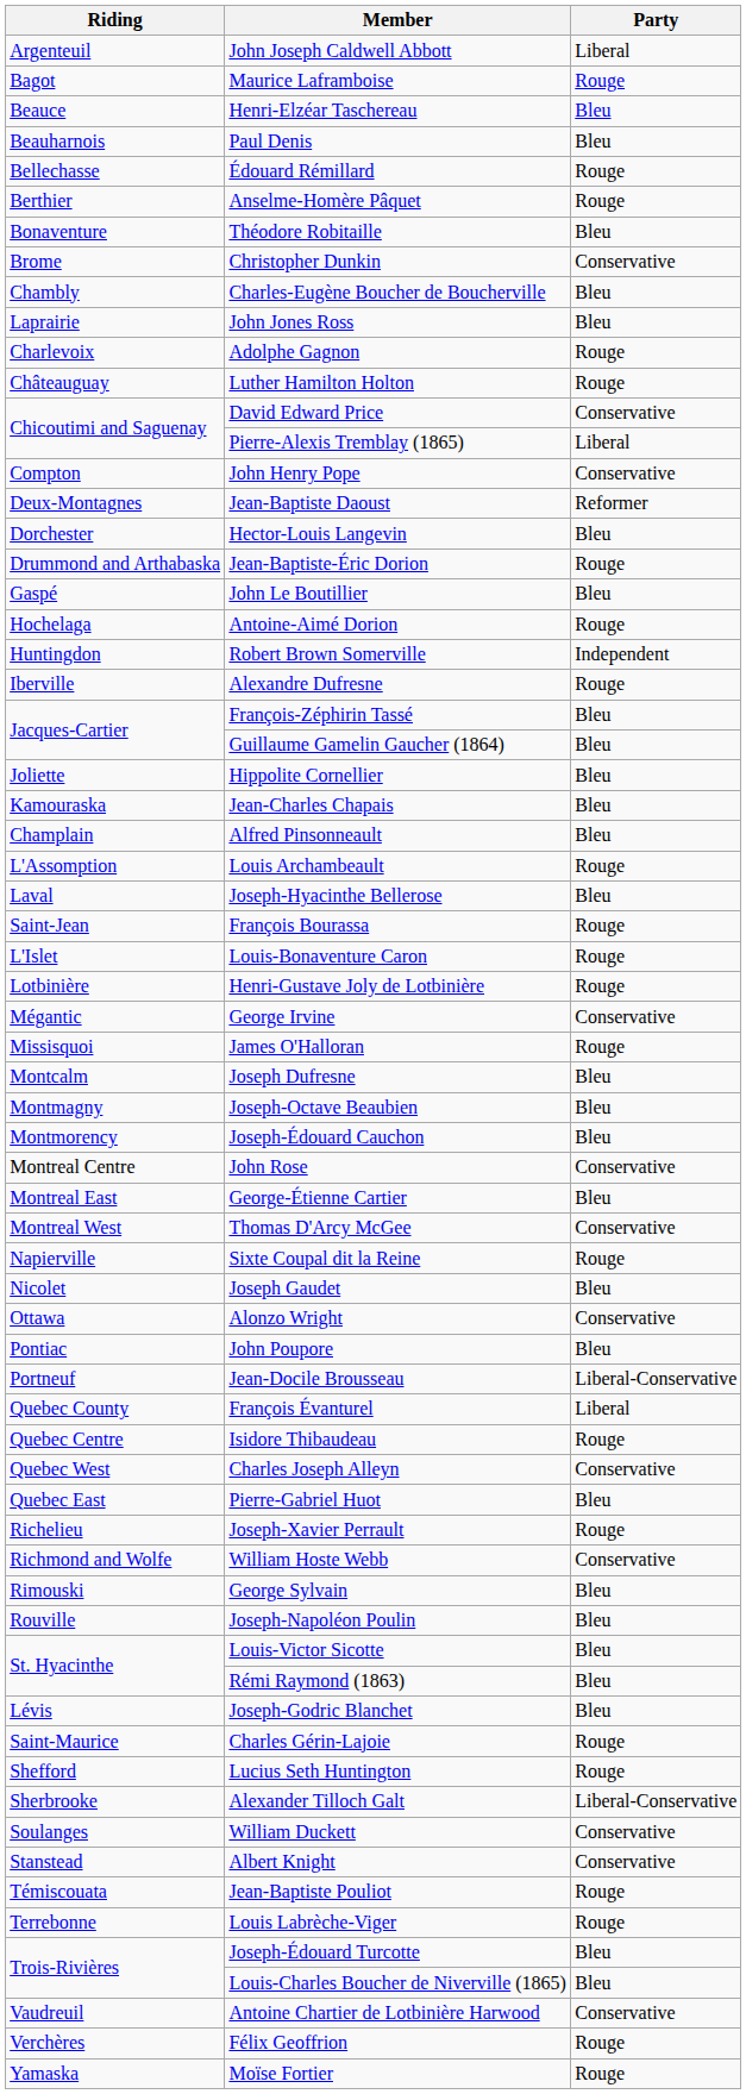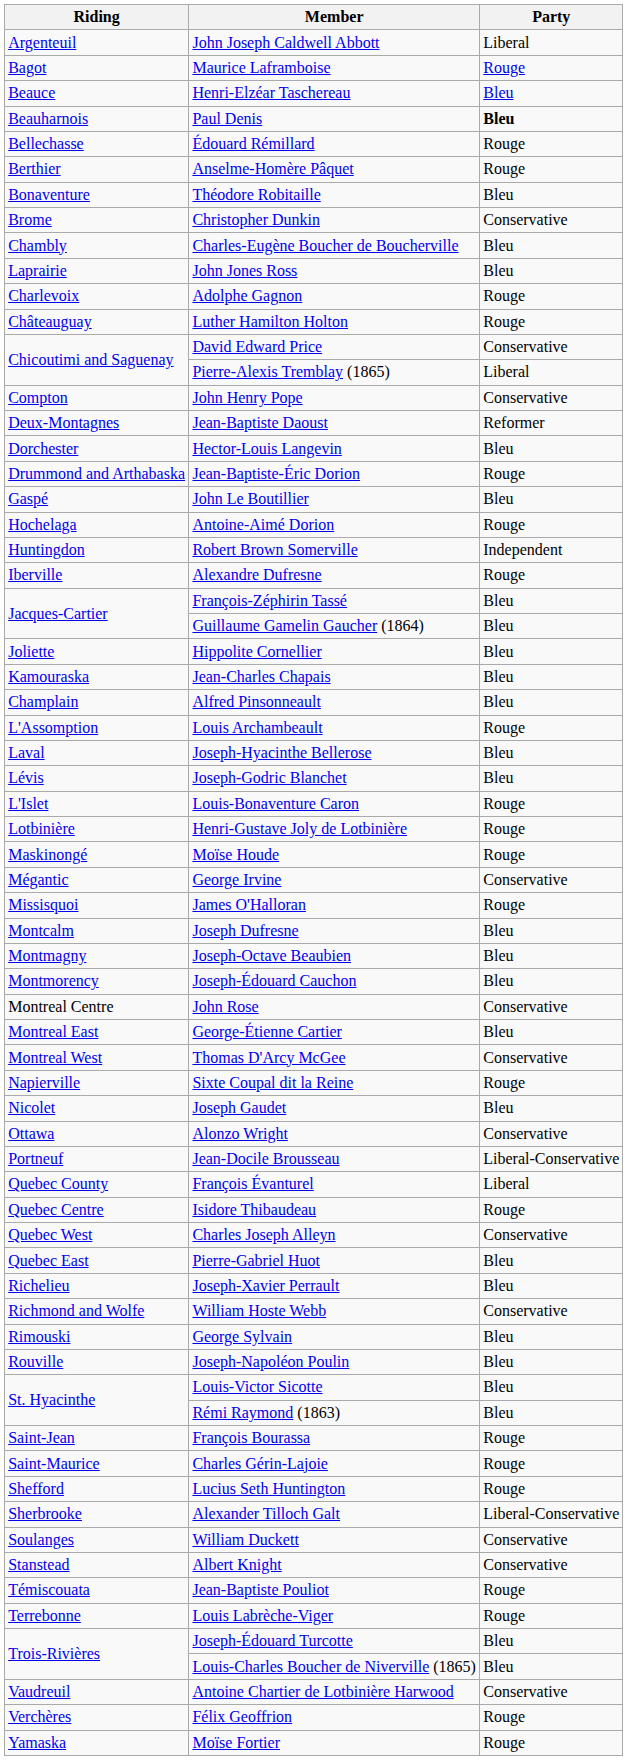 <table class="wikitable">
 <tr>
 <th>Riding</th>
 <th>Member</th>
 <th>Party</th>
 </tr>
 <tr>
 <td><a href='#'>Argenteuil</a></td>
 <td><a href='#'>John Joseph Caldwell Abbott</a></td>
 <td>Liberal</td>
 </tr>
 <tr>
 <td><a href='#'>Bagot</a></td>
 <td><a href='#'>Maurice Laframboise</a></td>
 <td><a href='#'>Rouge</a></td>
 </tr>
 <tr>
 <td><a href='#'>Beauce</a></td>
 <td><a href='#'>Henri-Elzéar Taschereau</a></td>
 <td><a href='#'>Bleu</a></td>
 </tr>
 <tr>
 <td><a href='#'>Beauharnois</a></td>
 <td><a href='#'>Paul Denis</a></td>
-<td>Bleu</td>
+<td><strong>Bleu</strong></td>
 </tr>
 <tr>
 <td><a href='#'>Bellechasse</a></td>
 <td><a href='#'>Édouard Rémillard</a></td>
 <td>Rouge</td>
 </tr>
 <tr>
 <td><a href='#'>Berthier</a></td>
 <td><a href='#'>Anselme-Homère Pâquet</a></td>
 <td>Rouge</td>
 </tr>
 <tr>
 <td><a href='#'>Bonaventure</a></td>
 <td><a href='#'>Théodore Robitaille</a></td>
 <td>Bleu</td>
 </tr>
 <tr>
 <td><a href='#'>Brome</a></td>
 <td><a href='#'>Christopher Dunkin</a></td>
 <td>Conservative</td>
 </tr>
 <tr>
 <td><a href='#'>Chambly</a></td>
 <td><a href='#'>Charles-Eugène Boucher de Boucherville</a></td>
 <td>Bleu</td>
 </tr>
 <tr>
 <td><a href='#'>Laprairie</a></td>
 <td><a href='#'>John Jones Ross</a></td>
 <td>Bleu</td>
 </tr>
 <tr>
 <td><a href='#'>Charlevoix</a></td>
 <td><a href='#'>Adolphe Gagnon</a></td>
 <td>Rouge</td>
 </tr>
 <tr>
 <td><a href='#'>Châteauguay</a></td>
 <td><a href='#'>Luther Hamilton Holton</a></td>
 <td>Rouge</td>
 </tr>
 <tr>
 <td rowspan=2><a href='#'>Chicoutimi and Saguenay</a></td>
 <td><a href='#'>David Edward Price</a></td>
 <td>Conservative</td>
 </tr>
 <tr>
 <td><a href='#'>Pierre-Alexis Tremblay</a> (1865)</td>
 <td>Liberal</td>
 </tr>
 <tr>
 <td><a href='#'>Compton</a></td>
 <td><a href='#'>John Henry Pope</a></td>
 <td>Conservative</td>
 </tr>
 <tr>
 <td><a href='#'>Deux-Montagnes</a></td>
 <td><a href='#'>Jean-Baptiste Daoust</a></td>
 <td>Reformer</td>
 </tr>
 <tr>
 <td><a href='#'>Dorchester</a></td>
 <td><a href='#'>Hector-Louis Langevin</a></td>
 <td>Bleu</td>
 </tr>
 <tr>
 <td><a href='#'>Drummond and Arthabaska</a></td>
 <td><a href='#'>Jean-Baptiste-Éric Dorion</a></td>
 <td>Rouge</td>
 </tr>
 <tr>
 <td><a href='#'>Gaspé</a></td>
 <td><a href='#'>John Le Boutillier</a></td>
 <td>Bleu</td>
 </tr>
 <tr>
 <td><a href='#'>Hochelaga</a></td>
 <td><a href='#'>Antoine-Aimé Dorion</a></td>
 <td>Rouge</td>
 </tr>
 <tr>
 <td><a href='#'>Huntingdon</a></td>
 <td><a href='#'>Robert Brown Somerville</a></td>
 <td>Independent</td>
 </tr>
 <tr>
 <td><a href='#'>Iberville</a></td>
 <td><a href='#'>Alexandre Dufresne</a></td>
 <td>Rouge</td>
 </tr>
 <tr>
 <td rowspan=2><a href='#'>Jacques-Cartier</a></td>
 <td><a href='#'>François-Zéphirin Tassé</a></td>
 <td>Bleu</td>
 </tr>
 <tr>
 <td><a href='#'>Guillaume Gamelin Gaucher</a> (1864)</td>
 <td>Bleu</td>
 </tr>
 <tr>
 <td><a href='#'>Joliette</a></td>
 <td><a href='#'>Hippolite Cornellier</a></td>
 <td>Bleu</td>
 </tr>
 <tr>
 <td><a href='#'>Kamouraska</a></td>
 <td><a href='#'>Jean-Charles Chapais</a></td>
 <td>Bleu</td>
 </tr>
 <tr>
 <td><a href='#'>Champlain</a></td>
 <td><a href='#'>Alfred Pinsonneault</a></td>
 <td>Bleu</td>
 </tr>
 <tr>
 <td><a href='#'>L'Assomption</a></td>
 <td><a href='#'>Louis Archambeault</a></td>
 <td>Rouge</td>
 </tr>
 <tr>
 <td><a href='#'>Laval</a></td>
 <td><a href='#'>Joseph-Hyacinthe Bellerose</a></td>
 <td>Bleu</td>
 </tr>
 <tr>
-<td><a href='#'>Saint-Jean</a></td>
-<td><a href='#'>François Bourassa</a></td>
-<td>Rouge</td>
+<td><a href='#'>Lévis</a></td>
+<td><a href='#'>Joseph-Godric Blanchet</a></td>
+<td>Bleu</td>
 </tr>
 <tr>
 <td><a href='#'>L'Islet</a></td>
 <td><a href='#'>Louis-Bonaventure Caron</a></td>
 <td>Rouge</td>
 </tr>
 <tr>
 <td><a href='#'>Lotbinière</a></td>
 <td><a href='#'>Henri-Gustave Joly de Lotbinière</a></td>
+<td>Rouge</td>
+</tr>
+<tr>
+<td><a href='#'>Maskinongé</a></td>
+<td><a href='#'>Moïse Houde</a></td>
 <td>Rouge</td>
 </tr>
 <tr>
 <td><a href='#'>Mégantic</a></td>
 <td><a href='#'>George Irvine</a></td>
 <td>Conservative</td>
 </tr>
 <tr>
 <td><a href='#'>Missisquoi</a></td>
 <td><a href='#'>James O'Halloran</a></td>
 <td>Rouge</td>
 </tr>
 <tr>
 <td><a href='#'>Montcalm</a></td>
 <td><a href='#'>Joseph Dufresne</a></td>
 <td>Bleu</td>
 </tr>
 <tr>
 <td><a href='#'>Montmagny</a></td>
 <td><a href='#'>Joseph-Octave Beaubien</a></td>
 <td>Bleu</td>
 </tr>
 <tr>
 <td><a href='#'>Montmorency</a></td>
 <td><a href='#'>Joseph-Édouard Cauchon</a></td>
 <td>Bleu</td>
 </tr>
 <tr>
 <td>Montreal Centre</td>
 <td><a href='#'>John Rose</a></td>
 <td>Conservative</td>
 </tr>
 <tr>
 <td><a href='#'>Montreal East</a></td>
 <td><a href='#'>George-Étienne Cartier</a></td>
 <td>Bleu</td>
 </tr>
 <tr>
 <td><a href='#'>Montreal West</a></td>
 <td><a href='#'>Thomas D'Arcy McGee</a></td>
 <td>Conservative</td>
 </tr>
 <tr>
 <td><a href='#'>Napierville</a></td>
 <td><a href='#'>Sixte Coupal dit la Reine</a></td>
 <td>Rouge</td>
 </tr>
 <tr>
 <td><a href='#'>Nicolet</a></td>
 <td><a href='#'>Joseph Gaudet</a></td>
 <td>Bleu</td>
 </tr>
 <tr>
 <td><a href='#'>Ottawa</a></td>
 <td><a href='#'>Alonzo Wright</a></td>
 <td>Conservative</td>
 </tr>
 <tr>
-<td><a href='#'>Pontiac</a></td>
-<td><a href='#'>John Poupore</a></td>
-<td>Bleu</td>
-</tr>
-<tr>
 <td><a href='#'>Portneuf</a></td>
 <td><a href='#'>Jean-Docile Brousseau</a></td>
 <td>Liberal-Conservative</td>
 </tr>
 <tr>
 <td><a href='#'>Quebec County</a></td>
 <td><a href='#'>François Évanturel</a></td>
 <td>Liberal</td>
 </tr>
 <tr>
 <td><a href='#'>Quebec Centre</a></td>
 <td><a href='#'>Isidore Thibaudeau</a></td>
 <td>Rouge</td>
 </tr>
 <tr>
 <td><a href='#'>Quebec West</a></td>
 <td><a href='#'>Charles Joseph Alleyn</a></td>
 <td>Conservative</td>
 </tr>
 <tr>
 <td><a href='#'>Quebec East</a></td>
 <td><a href='#'>Pierre-Gabriel Huot</a></td>
 <td>Bleu</td>
 </tr>
 <tr>
 <td><a href='#'>Richelieu</a></td>
 <td><a href='#'>Joseph-Xavier Perrault</a></td>
-<td>Rouge</td>
+<td>Bleu</td>
 </tr>
 <tr>
 <td><a href='#'>Richmond and Wolfe</a></td>
 <td><a href='#'>William Hoste Webb</a></td>
 <td>Conservative</td>
 </tr>
 <tr>
 <td><a href='#'>Rimouski</a></td>
 <td><a href='#'>George Sylvain</a></td>
 <td>Bleu</td>
 </tr>
 <tr>
 <td><a href='#'>Rouville</a></td>
 <td><a href='#'>Joseph-Napoléon Poulin</a></td>
 <td>Bleu</td>
 </tr>
 <tr>
 <td rowspan=2><a href='#'>St. Hyacinthe</a></td>
 <td><a href='#'>Louis-Victor Sicotte</a></td>
 <td>Bleu</td>
 </tr>
 <tr>
 <td><a href='#'>Rémi Raymond</a> (1863)</td>
 <td>Bleu</td>
 </tr>
 <tr>
-<td><a href='#'>Lévis</a></td>
-<td><a href='#'>Joseph-Godric Blanchet</a></td>
-<td>Bleu</td>
+<td><a href='#'>Saint-Jean</a></td>
+<td><a href='#'>François Bourassa</a></td>
+<td>Rouge</td>
 </tr>
 <tr>
 <td><a href='#'>Saint-Maurice</a></td>
 <td><a href='#'>Charles Gérin-Lajoie</a></td>
 <td>Rouge</td>
 </tr>
 <tr>
 <td><a href='#'>Shefford</a></td>
 <td><a href='#'>Lucius Seth Huntington</a></td>
 <td>Rouge</td>
 </tr>
 <tr>
 <td><a href='#'>Sherbrooke</a></td>
 <td><a href='#'>Alexander Tilloch Galt</a></td>
 <td>Liberal-Conservative</td>
 </tr>
 <tr>
 <td><a href='#'>Soulanges</a></td>
 <td><a href='#'>William Duckett</a></td>
 <td>Conservative</td>
 </tr>
 <tr>
 <td><a href='#'>Stanstead</a></td>
 <td><a href='#'>Albert Knight</a></td>
 <td>Conservative</td>
 </tr>
 <tr>
 <td><a href='#'>Témiscouata</a></td>
 <td><a href='#'>Jean-Baptiste Pouliot</a></td>
 <td>Rouge</td>
 </tr>
 <tr>
 <td><a href='#'>Terrebonne</a></td>
 <td><a href='#'>Louis Labrèche-Viger</a></td>
 <td>Rouge</td>
 </tr>
 <tr>
 <td rowspan=2><a href='#'>Trois-Rivières</a></td>
 <td><a href='#'>Joseph-Édouard Turcotte</a></td>
 <td>Bleu</td>
 </tr>
 <tr>
 <td><a href='#'>Louis-Charles Boucher de Niverville</a> (1865)</td>
 <td>Bleu</td>
 </tr>
 <tr>
 <td><a href='#'>Vaudreuil</a></td>
 <td><a href='#'>Antoine Chartier de Lotbinière Harwood</a></td>
 <td>Conservative</td>
 </tr>
 <tr>
 <td><a href='#'>Verchères</a></td>
 <td><a href='#'>Félix Geoffrion</a></td>
 <td>Rouge</td>
 </tr>
 <tr>
 <td><a href='#'>Yamaska</a></td>
 <td><a href='#'>Moïse Fortier</a></td>
 <td>Rouge</td>
 </tr>
 </table>
